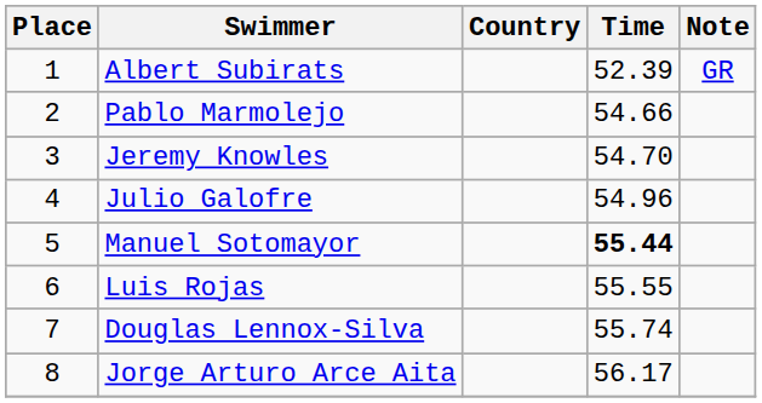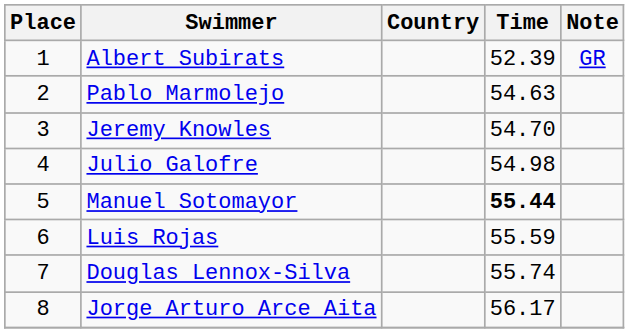 <table class="wikitable" style="text-align:center">
 <tr>
 <th>Place</th>
 <th>Swimmer</th>
 <th>Country</th>
 <th>Time</th>
 <th>Note</th>
 </tr>
 <tr>
 <td>1</td>
 <td align=left><a href='#'>Albert Subirats</a></td>
 <td align=left></td>
 <td>52.39</td>
 <td><a href='#'>GR</a></td>
 </tr>
 <tr>
 <td>2</td>
 <td align=left><a href='#'>Pablo Marmolejo</a></td>
 <td align=left></td>
-<td>54.66</td>
+<td>54.63</td>
 <td></td>
 </tr>
 <tr>
 <td>3</td>
 <td align=left><a href='#'>Jeremy Knowles</a></td>
 <td align=left></td>
 <td>54.70</td>
 <td></td>
 </tr>
 <tr>
 <td>4</td>
 <td align=left><a href='#'>Julio Galofre</a></td>
 <td align=left></td>
-<td>54.96</td>
+<td>54.98</td>
 <td></td>
 </tr>
 <tr>
 <td>5</td>
 <td align=left><a href='#'>Manuel Sotomayor</a></td>
 <td align=left></td>
 <td><strong>55.44</strong></td>
 <td></td>
 </tr>
 <tr>
 <td>6</td>
 <td align=left><a href='#'>Luis Rojas</a></td>
 <td align=left></td>
-<td>55.55</td>
+<td>55.59</td>
 <td></td>
 </tr>
 <tr>
 <td>7</td>
 <td align=left><a href='#'>Douglas Lennox-Silva</a></td>
 <td align=left></td>
 <td>55.74</td>
 <td></td>
 </tr>
 <tr>
 <td>8</td>
 <td align=left><a href='#'>Jorge Arturo Arce Aita</a></td>
 <td align=left></td>
 <td>56.17</td>
 <td></td>
 </tr>
 <tr>
 </tr>
 </table>
